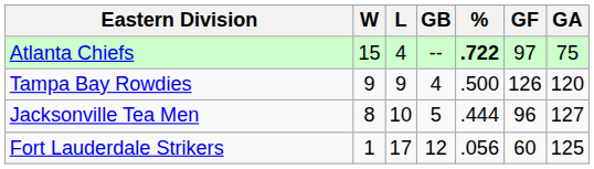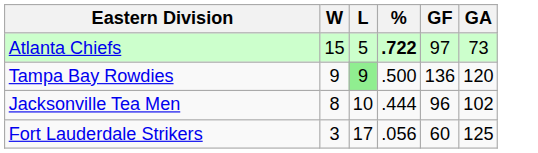 <table class="wikitable" style="text-align:center">
 <tr>
 <th style="width:17em">Eastern Division</th>
 <th>W</th>
 <th>L</th>
-<th>GB</th>
 <th>%</th>
 <th>GF</th>
 <th>GA</th>
 </tr>
 <tr bgcolor=#ccffcc align=center>
 <td align=left><a href='#'>Atlanta Chiefs</a></td>
 <td>15</td>
-<td>4</td>
-<td>--</td>
+<td>5</td>
 <td><strong>.722</strong></td>
 <td>97</td>
-<td>75</td>
+<td>73</td>
 </tr>
 <tr>
 <td align=left><a href='#'>Tampa Bay Rowdies</a></td>
 <td>9</td>
-<td>9</td>
-<td>4</td>
+<td style="background: lightgreen;">9</td>
 <td>.500</td>
-<td>126</td>
+<td>136</td>
 <td>120</td>
 </tr>
 <tr>
 <td align=left><a href='#'>Jacksonville Tea Men</a></td>
 <td>8</td>
 <td>10</td>
-<td>5</td>
 <td>.444</td>
 <td>96</td>
-<td>127</td>
+<td>102</td>
 </tr>
 <tr>
 <td align=left><a href='#'>Fort Lauderdale Strikers</a></td>
-<td>1</td>
+<td>3</td>
 <td>17</td>
-<td>12</td>
 <td>.056</td>
 <td>60</td>
 <td>125</td>
 </tr>
 </table>
